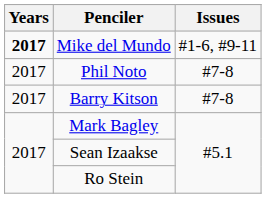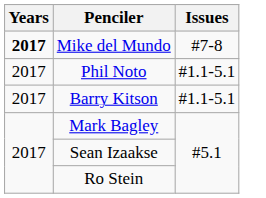 <table class="wikitable" style="vertical-align:text-top">
 <tr>
 <th>Years</th>
 <th>Penciler</th>
 <th>Issues</th>
 </tr>
 <tr>
 <td align="center"><strong>2017</strong></td>
 <td align="center"><a href='#'>Mike del Mundo</a></td>
-<td align="center">#1-6, #9-11</td>
+<td align="center">#7-8</td>
 </tr>
 <tr>
 <td align="center">2017</td>
 <td align="center"><a href='#'>Phil Noto</a></td>
-<td align="center">#7-8</td>
+<td align="center">#1.1-5.1</td>
 </tr>
 <tr>
 <td align="center">2017</td>
 <td align="center"><a href='#'>Barry Kitson</a></td>
-<td align="center">#7-8</td>
+<td align="center">#1.1-5.1</td>
 </tr>
 <tr>
 <td align="center" rowspan="3">2017</td>
 <td align="center"><a href='#'>Mark Bagley</a></td>
 <td align="center" rowspan="3">#5.1</td>
 </tr>
 <tr>
 <td align="center">Sean Izaakse</td>
 </tr>
 <tr>
 <td align="center">Ro Stein</td>
 </tr>
 </table>
